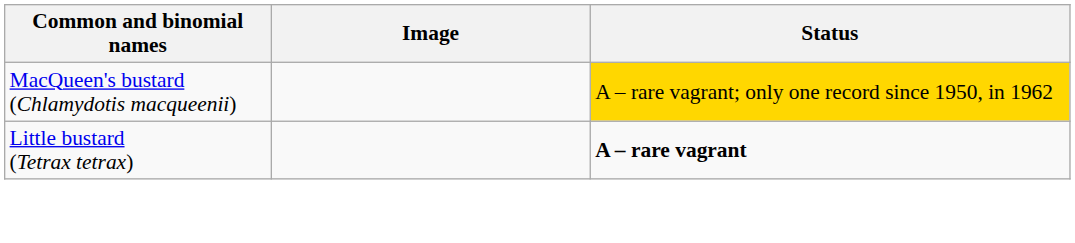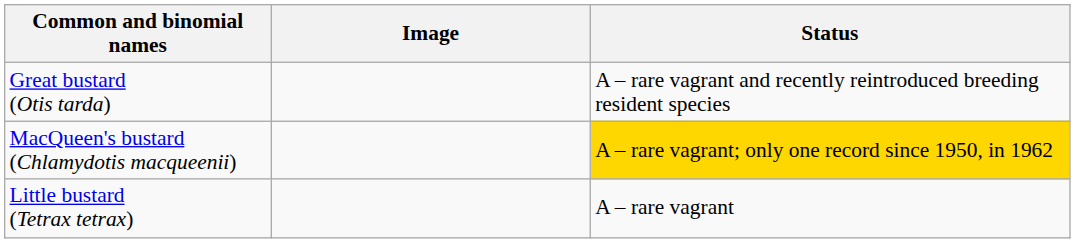 <table width=90% class="wikitable">
 <tr>
 <th width=25%>Common and binomial names</th>
 <th width=30%>Image</th>
 <th width=45%>Status</th>
+</tr>
+<tr>
+<td><a href='#'>Great bustard</a><br>(<em>Otis tarda</em>)</td>
+<td></td>
+<td>A – rare vagrant and recently reintroduced breeding resident species</td>
 </tr>
 <tr>
 <td><a href='#'>MacQueen's bustard</a><br>(<em>Chlamydotis macqueenii</em>)</td>
 <td></td>
 <td style="background: gold;">A – rare vagrant; only one record since 1950, in 1962</td>
 </tr>
 <tr>
 <td><a href='#'>Little bustard</a><br>(<em>Tetrax tetrax</em>)</td>
 <td></td>
-<td><strong>A – rare vagrant</strong></td>
+<td>A – rare vagrant</td>
 </tr>
 </table>
